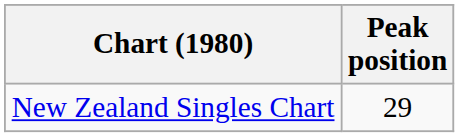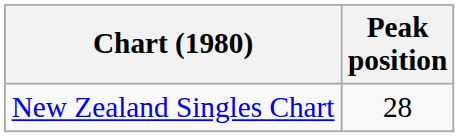 <table class="wikitable">
 <tr>
 <th>Chart (1980)</th>
 <th>Peak<br>position</th>
 </tr>
 <tr>
 <td><a href='#'>New Zealand Singles Chart</a></td>
-<td style="text-align:center;">29</td>
+<td style="text-align:center;">28</td>
 </tr>
 </table>
